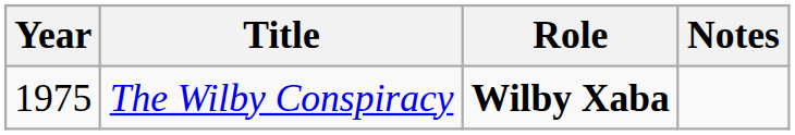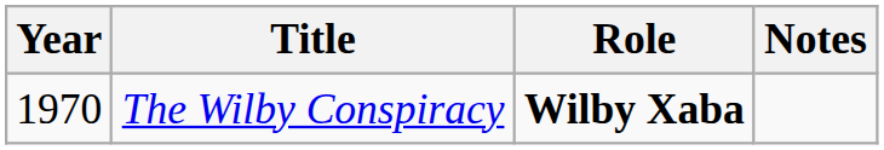 <table class="wikitable">
 <tr>
 <th>Year</th>
 <th>Title</th>
 <th>Role</th>
 <th>Notes</th>
 </tr>
 <tr>
-<td>1975</td>
+<td>1970</td>
 <td><em><a href='#'>The Wilby Conspiracy</a></em></td>
 <td><strong>Wilby Xaba</strong></td>
 <td></td>
 </tr>
 </table>
